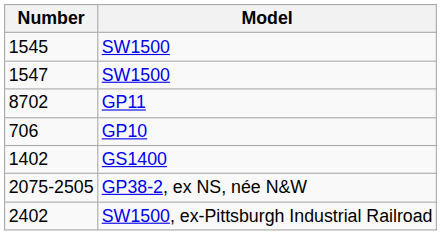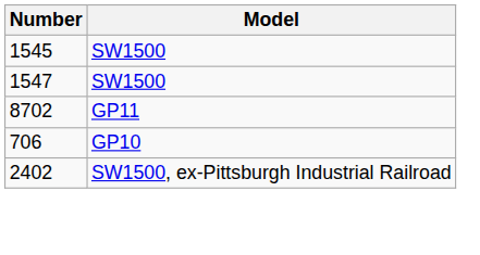 <table class="wikitable">
 <tr>
 <th>Number</th>
 <th>Model</th>
 </tr>
 <tr>
 <td>1545</td>
 <td><a href='#'>SW1500</a></td>
 </tr>
 <tr>
 <td>1547</td>
 <td><a href='#'>SW1500</a></td>
 </tr>
 <tr>
 <td>8702</td>
 <td><a href='#'>GP11</a></td>
 </tr>
 <tr>
 <td>706</td>
 <td><a href='#'>GP10</a></td>
 </tr>
 <tr>
-<td>1402</td>
-<td><a href='#'>GS1400</a></td>
-</tr>
-<tr>
-<td>2075-2505</td>
-<td><a href='#'>GP38-2</a>, ex NS, née N&W</td>
-</tr>
-<tr>
 <td>2402</td>
 <td><a href='#'>SW1500</a>, ex-Pittsburgh Industrial Railroad</td>
 </tr>
 </table>
